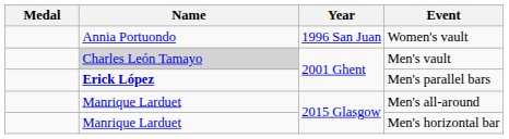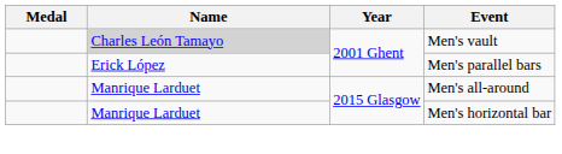 <table class="wikitable sortable">
 <tr>
 <th style="width:5em;">Medal</th>
 <th width=250>Name</th>
 <th>Year</th>
 <th>Event</th>
 </tr>
 <tr>
 <td></td>
-<td><a href='#'>Annia Portuondo</a></td>
-<td> <a href='#'>1996 San Juan</a></td>
-<td>Women's vault</td>
-</tr>
-<tr>
-<td></td>
 <td style="background: lightgrey;"><a href='#'>Charles León Tamayo</a></td>
 <td rowspan="2"> <a href='#'>2001 Ghent</a></td>
 <td>Men's vault</td>
 </tr>
 <tr>
 <td></td>
-<td><strong><a href='#'>Erick López</a></strong></td>
+<td><a href='#'>Erick López</a></td>
 <td>Men's parallel bars</td>
 </tr>
 <tr>
 <td></td>
 <td><a href='#'>Manrique Larduet</a></td>
 <td rowspan="2"> <a href='#'>2015 Glasgow</a></td>
 <td>Men's all-around</td>
 </tr>
 <tr>
 <td></td>
 <td><a href='#'>Manrique Larduet</a></td>
 <td>Men's horizontal bar</td>
 </tr>
 </table>
